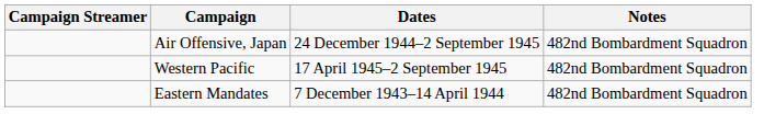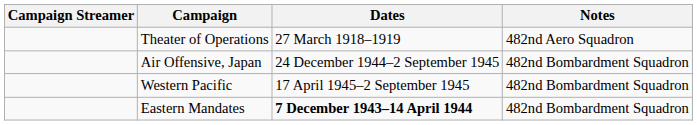 <table class="wikitable">
 <tr style="background:#efefef;">
 <th>Campaign Streamer</th>
 <th>Campaign</th>
 <th>Dates</th>
 <th>Notes</th>
+</tr>
+<tr>
+<td></td>
+<td>Theater of Operations</td>
+<td>27 March 1918–1919</td>
+<td>482nd Aero Squadron</td>
 </tr>
 <tr>
 <td></td>
 <td>Air Offensive, Japan</td>
 <td>24 December 1944–2 September 1945</td>
 <td>482nd Bombardment Squadron</td>
 </tr>
 <tr>
 <td></td>
 <td>Western Pacific</td>
 <td>17 April 1945–2 September 1945</td>
 <td>482nd Bombardment Squadron</td>
 </tr>
 <tr>
 <td></td>
 <td>Eastern Mandates</td>
-<td>7 December 1943–14 April 1944</td>
+<td><strong>7 December 1943–14 April 1944</strong></td>
 <td>482nd Bombardment Squadron</td>
 </tr>
 </table>
